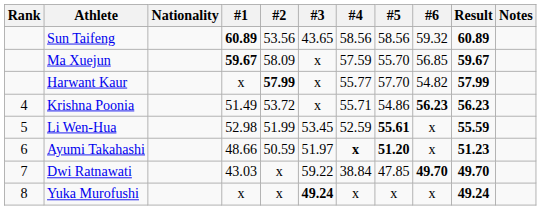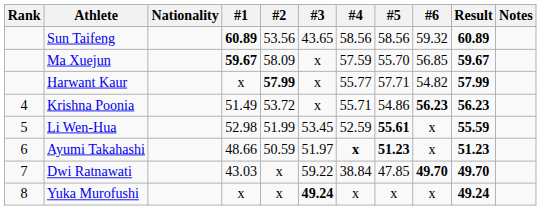 <table class="wikitable sortable" style="text-align:center">
 <tr>
 <th>Rank</th>
 <th>Athlete</th>
 <th>Nationality</th>
 <th>#1</th>
 <th>#2</th>
 <th>#3</th>
 <th>#4</th>
 <th>#5</th>
 <th>#6</th>
 <th>Result</th>
 <th>Notes</th>
 </tr>
 <tr>
 <td></td>
 <td align="left"><a href='#'>Sun Taifeng</a></td>
 <td align=left></td>
 <td><strong>60.89</strong></td>
 <td>53.56</td>
 <td>43.65</td>
 <td>58.56</td>
 <td>58.56</td>
 <td>59.32</td>
 <td><strong>60.89</strong></td>
 <td></td>
 </tr>
 <tr>
 <td></td>
 <td align="left"><a href='#'>Ma Xuejun</a></td>
 <td align=left></td>
 <td><strong>59.67</strong></td>
 <td>58.09</td>
 <td>x</td>
 <td>57.59</td>
 <td>55.70</td>
 <td>56.85</td>
 <td><strong>59.67</strong></td>
 <td></td>
 </tr>
 <tr>
 <td></td>
 <td align="left"><a href='#'>Harwant Kaur</a></td>
 <td align=left></td>
 <td>x</td>
 <td><strong>57.99</strong></td>
 <td>x</td>
 <td>55.77</td>
-<td>57.70</td>
+<td>57.71</td>
 <td>54.82</td>
 <td><strong>57.99</strong></td>
 <td></td>
 </tr>
 <tr>
 <td>4</td>
 <td align="left"><a href='#'>Krishna Poonia</a></td>
 <td align=left></td>
 <td>51.49</td>
 <td>53.72</td>
 <td>x</td>
 <td>55.71</td>
 <td>54.86</td>
 <td><strong>56.23</strong></td>
 <td><strong>56.23</strong></td>
 <td></td>
 </tr>
 <tr>
 <td>5</td>
 <td align="left"><a href='#'>Li Wen-Hua</a></td>
 <td align=left></td>
 <td>52.98</td>
 <td>51.99</td>
 <td>53.45</td>
 <td>52.59</td>
 <td><strong>55.61</strong></td>
 <td>x</td>
 <td><strong>55.59</strong></td>
 <td></td>
 </tr>
 <tr>
 <td>6</td>
 <td align="left"><a href='#'>Ayumi Takahashi</a></td>
 <td align=left></td>
 <td>48.66</td>
 <td>50.59</td>
 <td>51.97</td>
 <td><strong>x</strong></td>
-<td><strong>51.20</strong></td>
+<td><strong>51.23</strong></td>
 <td>x</td>
 <td><strong>51.23</strong></td>
 <td></td>
 </tr>
 <tr>
 <td>7</td>
 <td align="left"><a href='#'>Dwi Ratnawati</a></td>
 <td align=left></td>
 <td>43.03</td>
 <td>x</td>
 <td>59.22</td>
 <td>38.84</td>
 <td>47.85</td>
 <td><strong>49.70</strong></td>
 <td><strong>49.70</strong></td>
 <td></td>
 </tr>
 <tr>
 <td>8</td>
 <td align="left"><a href='#'>Yuka Murofushi</a></td>
 <td align=left></td>
 <td>x</td>
 <td>x</td>
 <td><strong>49.24</strong></td>
 <td>x</td>
 <td>x</td>
 <td>x</td>
 <td><strong>49.24</strong></td>
 <td></td>
 </tr>
 </table>
